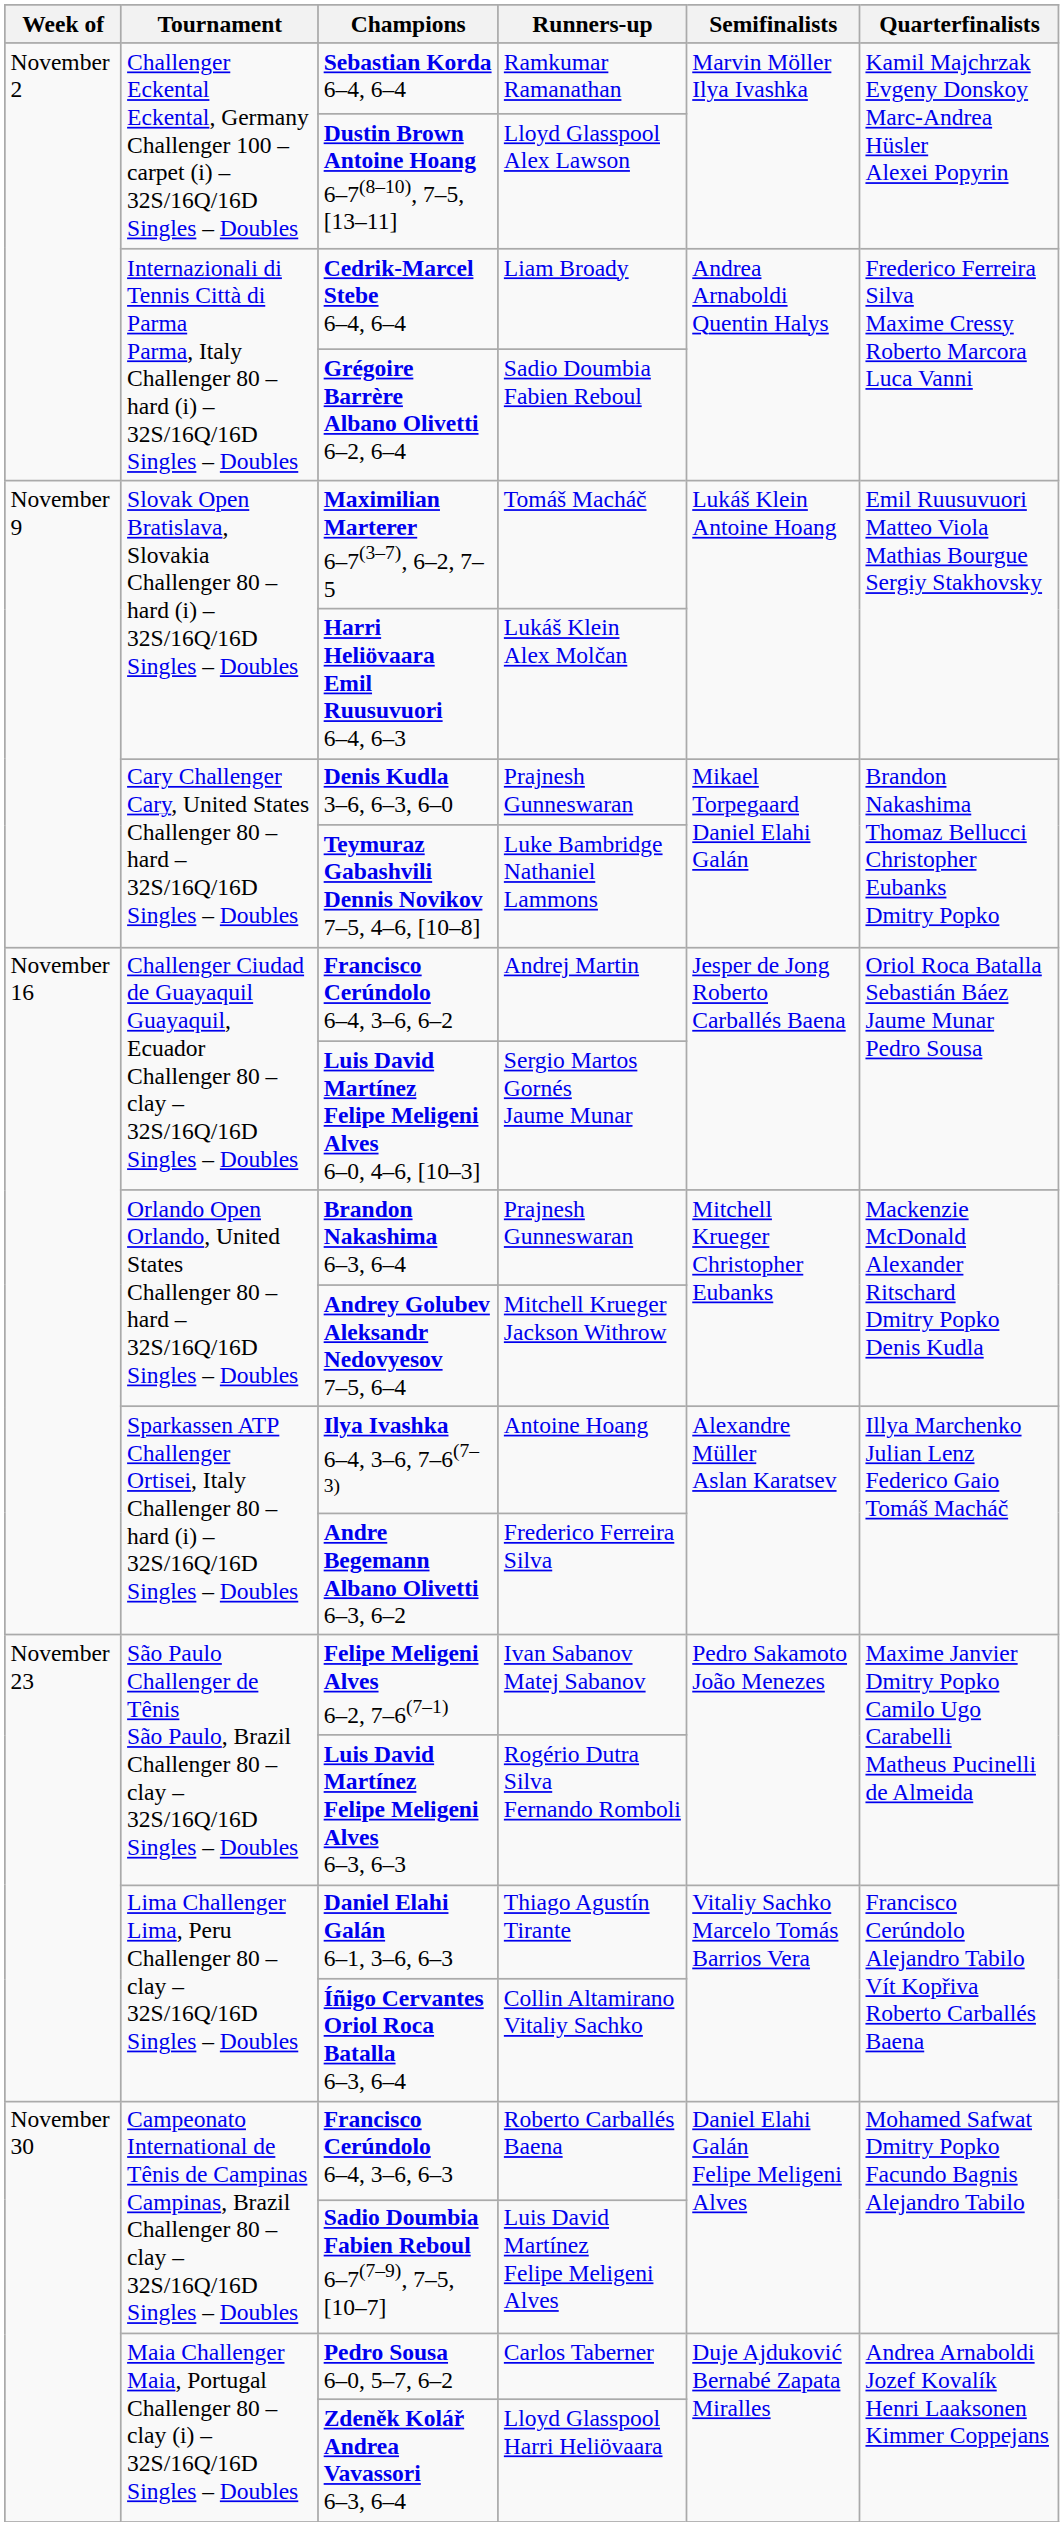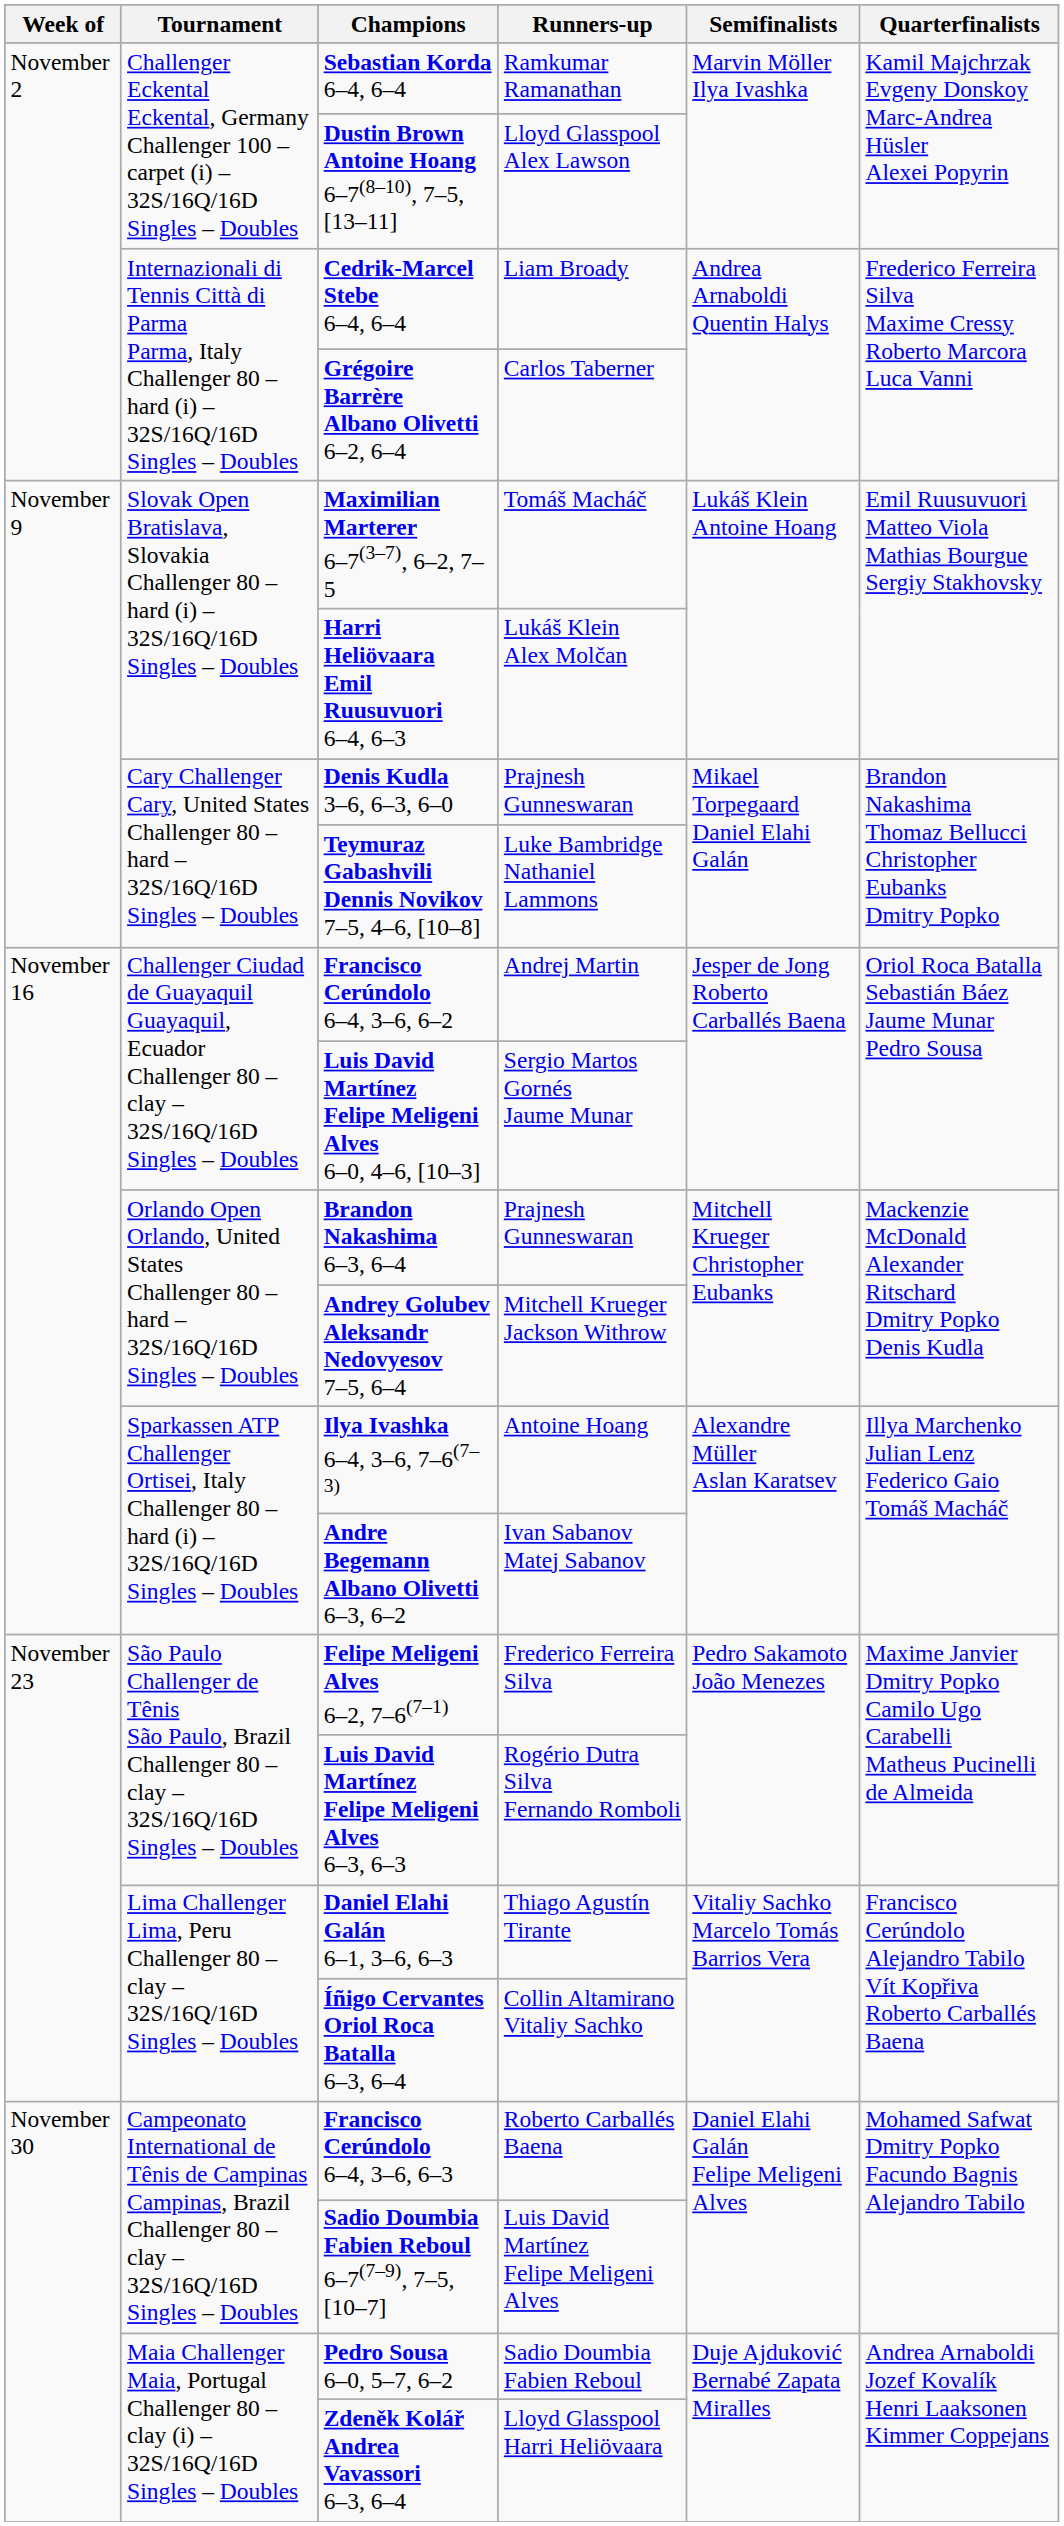 <table class="wikitable" style="font-size:85%;">
 <tr>
 <th width="75">Week of</th>
 <th width="230">Tournament</th>
 <th width="210">Champions</th>
 <th width="210">Runners-up</th>
 <th width="170">Semifinalists</th>
 <th width="170">Quarterfinalists</th>
 </tr>
 <tr valign=top>
 <td rowspan=4>November 2</td>
 <td rowspan=2><a href='#'>Challenger Eckental</a><br><a href='#'>Eckental</a>, Germany <br> Challenger 100 – carpet (i) – 32S/16Q/16D<br><a href='#'>Singles</a> – <a href='#'>Doubles</a></td>
 <td> <strong><a href='#'>Sebastian Korda</a></strong><br>6–4, 6–4</td>
 <td> <a href='#'>Ramkumar Ramanathan</a></td>
 <td rowspan=2> <a href='#'>Marvin Möller</a> <br>  <a href='#'>Ilya Ivashka</a></td>
 <td rowspan=2> <a href='#'>Kamil Majchrzak</a> <br> <a href='#'>Evgeny Donskoy</a> <br> <a href='#'>Marc-Andrea Hüsler</a> <br>  <a href='#'>Alexei Popyrin</a></td>
 </tr>
 <tr valign=top>
 <td> <strong><a href='#'>Dustin Brown</a></strong><br> <strong><a href='#'>Antoine Hoang</a></strong><br>6–7<sup>(8–10)</sup>, 7–5, [13–11]</td>
 <td> <a href='#'>Lloyd Glasspool</a><br> <a href='#'>Alex Lawson</a></td>
 </tr>
 <tr valign=top>
 <td rowspan=2><a href='#'>Internazionali di Tennis Città di Parma</a><br><a href='#'>Parma</a>, Italy <br> Challenger 80 – hard (i) – 32S/16Q/16D<br><a href='#'>Singles</a> – <a href='#'>Doubles</a></td>
 <td> <strong><a href='#'>Cedrik-Marcel Stebe</a></strong><br>6–4, 6–4</td>
 <td> <a href='#'>Liam Broady</a></td>
 <td rowspan=2> <a href='#'>Andrea Arnaboldi</a> <br>  <a href='#'>Quentin Halys</a></td>
 <td rowspan=2> <a href='#'>Frederico Ferreira Silva</a> <br> <a href='#'>Maxime Cressy</a> <br> <a href='#'>Roberto Marcora</a> <br>  <a href='#'>Luca Vanni</a></td>
 </tr>
 <tr valign=top>
 <td> <strong><a href='#'>Grégoire Barrère</a></strong><br> <strong><a href='#'>Albano Olivetti</a></strong><br>6–2, 6–4</td>
-<td> <a href='#'>Sadio Doumbia</a><br> <a href='#'>Fabien Reboul</a></td>
+<td> <a href='#'>Carlos Taberner</a></td>
 </tr>
 <tr valign=top>
 <td rowspan=4>November 9</td>
 <td rowspan=2><a href='#'>Slovak Open</a><br><a href='#'>Bratislava</a>, Slovakia <br> Challenger 80 – hard (i) – 32S/16Q/16D<br><a href='#'>Singles</a> – <a href='#'>Doubles</a></td>
 <td> <strong><a href='#'>Maximilian Marterer</a></strong><br>6–7<sup>(3–7)</sup>, 6–2, 7–5</td>
 <td> <a href='#'>Tomáš Macháč</a></td>
 <td rowspan=2> <a href='#'>Lukáš Klein</a> <br>  <a href='#'>Antoine Hoang</a></td>
 <td rowspan=2> <a href='#'>Emil Ruusuvuori</a> <br> <a href='#'>Matteo Viola</a> <br> <a href='#'>Mathias Bourgue</a> <br>  <a href='#'>Sergiy Stakhovsky</a></td>
 </tr>
 <tr valign=top>
 <td> <strong><a href='#'>Harri Heliövaara</a></strong><br> <strong><a href='#'>Emil Ruusuvuori</a></strong><br>6–4, 6–3</td>
 <td> <a href='#'>Lukáš Klein</a><br> <a href='#'>Alex Molčan</a></td>
 </tr>
 <tr valign=top>
 <td rowspan=2><a href='#'>Cary Challenger</a><br><a href='#'>Cary</a>, United States<br> Challenger 80 – hard – 32S/16Q/16D<br><a href='#'>Singles</a> – <a href='#'>Doubles</a></td>
 <td> <strong><a href='#'>Denis Kudla</a></strong><br>3–6, 6–3, 6–0</td>
 <td> <a href='#'>Prajnesh Gunneswaran</a></td>
 <td rowspan=2> <a href='#'>Mikael Torpegaard</a> <br>  <a href='#'>Daniel Elahi Galán</a></td>
 <td rowspan=2> <a href='#'>Brandon Nakashima</a> <br> <a href='#'>Thomaz Bellucci</a> <br> <a href='#'>Christopher Eubanks</a> <br>  <a href='#'>Dmitry Popko</a></td>
 </tr>
 <tr valign=top>
 <td> <strong><a href='#'>Teymuraz Gabashvili</a></strong><br> <strong><a href='#'>Dennis Novikov</a></strong><br>7–5, 4–6, [10–8]</td>
 <td> <a href='#'>Luke Bambridge</a><br> <a href='#'>Nathaniel Lammons</a></td>
 </tr>
 <tr valign=top>
 <td rowspan=6>November 16</td>
 <td rowspan=2><a href='#'>Challenger Ciudad de Guayaquil</a><br><a href='#'>Guayaquil</a>, Ecuador <br> Challenger 80 – clay – 32S/16Q/16D<br><a href='#'>Singles</a> – <a href='#'>Doubles</a></td>
 <td> <strong><a href='#'>Francisco Cerúndolo</a></strong><br>6–4, 3–6, 6–2</td>
 <td> <a href='#'>Andrej Martin</a></td>
 <td rowspan=2> <a href='#'>Jesper de Jong</a> <br>  <a href='#'>Roberto Carballés Baena</a></td>
 <td rowspan=2> <a href='#'>Oriol Roca Batalla</a> <br> <a href='#'>Sebastián Báez</a> <br> <a href='#'>Jaume Munar</a> <br>  <a href='#'>Pedro Sousa</a></td>
 </tr>
 <tr valign=top>
 <td> <strong><a href='#'>Luis David Martínez</a></strong><br> <strong><a href='#'>Felipe Meligeni Alves</a></strong><br>6–0, 4–6, [10–3]</td>
 <td> <a href='#'>Sergio Martos Gornés</a><br> <a href='#'>Jaume Munar</a></td>
 </tr>
 <tr valign=top>
 <td rowspan=2><a href='#'>Orlando Open</a><br><a href='#'>Orlando</a>, United States<br> Challenger 80 – hard – 32S/16Q/16D<br><a href='#'>Singles</a> – <a href='#'>Doubles</a></td>
 <td> <strong><a href='#'>Brandon Nakashima</a></strong><br>6–3, 6–4</td>
 <td> <a href='#'>Prajnesh Gunneswaran</a></td>
 <td rowspan=2> <a href='#'>Mitchell Krueger</a> <br>  <a href='#'>Christopher Eubanks</a></td>
 <td rowspan=2> <a href='#'>Mackenzie McDonald</a> <br> <a href='#'>Alexander Ritschard</a> <br> <a href='#'>Dmitry Popko</a> <br>  <a href='#'>Denis Kudla</a></td>
 </tr>
 <tr valign=top>
 <td> <strong><a href='#'>Andrey Golubev</a></strong><br> <strong><a href='#'>Aleksandr Nedovyesov</a></strong><br>7–5, 6–4</td>
 <td> <a href='#'>Mitchell Krueger</a><br> <a href='#'>Jackson Withrow</a></td>
 </tr>
 <tr valign=top>
 <td rowspan=2><a href='#'>Sparkassen ATP Challenger</a><br><a href='#'>Ortisei</a>, Italy<br> Challenger 80 – hard (i) – 32S/16Q/16D<br><a href='#'>Singles</a> – <a href='#'>Doubles</a></td>
 <td> <strong><a href='#'>Ilya Ivashka</a></strong><br>6–4, 3–6, 7–6<sup>(7–3)</sup></td>
 <td> <a href='#'>Antoine Hoang</a></td>
 <td rowspan=2> <a href='#'>Alexandre Müller</a> <br>  <a href='#'>Aslan Karatsev</a></td>
 <td rowspan=2> <a href='#'>Illya Marchenko</a> <br> <a href='#'>Julian Lenz</a> <br> <a href='#'>Federico Gaio</a> <br>  <a href='#'>Tomáš Macháč</a></td>
 </tr>
 <tr valign=top>
 <td> <strong><a href='#'>Andre Begemann</a></strong><br> <strong><a href='#'>Albano Olivetti</a></strong><br>6–3, 6–2</td>
-<td> <a href='#'>Frederico Ferreira Silva</a></td>
+<td> <a href='#'>Ivan Sabanov</a><br> <a href='#'>Matej Sabanov</a></td>
 </tr>
 <tr valign=top>
 <td rowspan=4>November 23</td>
 <td rowspan=2><a href='#'>São Paulo Challenger de Tênis</a><br><a href='#'>São Paulo</a>, Brazil<br> Challenger 80 – clay – 32S/16Q/16D<br><a href='#'>Singles</a> – <a href='#'>Doubles</a></td>
 <td> <strong><a href='#'>Felipe Meligeni Alves</a></strong><br>6–2, 7–6<sup>(7–1)</sup></td>
-<td> <a href='#'>Ivan Sabanov</a><br> <a href='#'>Matej Sabanov</a></td>
+<td> <a href='#'>Frederico Ferreira Silva</a></td>
 <td rowspan=2> <a href='#'>Pedro Sakamoto</a><br>  <a href='#'>João Menezes</a></td>
 <td rowspan=2> <a href='#'>Maxime Janvier</a> <br>  <a href='#'>Dmitry Popko</a> <br>  <a href='#'>Camilo Ugo Carabelli</a> <br>  <a href='#'>Matheus Pucinelli de Almeida</a></td>
 </tr>
 <tr valign=top>
 <td> <strong><a href='#'>Luis David Martínez</a></strong><br> <strong><a href='#'>Felipe Meligeni Alves</a></strong><br>6–3, 6–3</td>
 <td> <a href='#'>Rogério Dutra Silva</a><br> <a href='#'>Fernando Romboli</a></td>
 </tr>
 <tr valign=top>
 <td rowspan=2><a href='#'>Lima Challenger</a><br><a href='#'>Lima</a>, Peru<br> Challenger 80 – clay – 32S/16Q/16D<br><a href='#'>Singles</a> – <a href='#'>Doubles</a></td>
 <td> <strong><a href='#'>Daniel Elahi Galán</a></strong><br>6–1, 3–6, 6–3</td>
 <td> <a href='#'>Thiago Agustín Tirante</a></td>
 <td rowspan=2> <a href='#'>Vitaliy Sachko</a> <br>  <a href='#'>Marcelo Tomás Barrios Vera</a></td>
 <td rowspan=2> <a href='#'>Francisco Cerúndolo</a> <br> <a href='#'>Alejandro Tabilo</a> <br>  <a href='#'>Vít Kopřiva</a> <br>  <a href='#'>Roberto Carballés Baena</a></td>
 </tr>
 <tr valign=top>
 <td> <strong><a href='#'>Íñigo Cervantes</a></strong><br> <strong><a href='#'>Oriol Roca Batalla</a></strong><br>6–3, 6–4</td>
 <td> <a href='#'>Collin Altamirano</a><br> <a href='#'>Vitaliy Sachko</a></td>
 </tr>
 <tr valign=top>
 <td rowspan=4>November 30</td>
 <td rowspan=2><a href='#'>Campeonato International de Tênis de Campinas</a><br><a href='#'>Campinas</a>, Brazil<br> Challenger 80 – clay – 32S/16Q/16D<br><a href='#'>Singles</a> – <a href='#'>Doubles</a></td>
 <td> <strong><a href='#'>Francisco Cerúndolo</a></strong><br>6–4, 3–6, 6–3</td>
 <td> <a href='#'>Roberto Carballés Baena</a></td>
 <td rowspan=2> <a href='#'>Daniel Elahi Galán</a> <br>  <a href='#'>Felipe Meligeni Alves</a></td>
 <td rowspan=2> <a href='#'>Mohamed Safwat</a> <br> <a href='#'>Dmitry Popko</a> <br> <a href='#'>Facundo Bagnis</a> <br> <a href='#'>Alejandro Tabilo</a></td>
 </tr>
 <tr valign=top>
 <td> <strong><a href='#'>Sadio Doumbia</a></strong><br> <strong><a href='#'>Fabien Reboul</a></strong><br>6–7<sup>(7–9)</sup>, 7–5, [10–7]</td>
 <td> <a href='#'>Luis David Martínez</a><br> <a href='#'>Felipe Meligeni Alves</a></td>
 </tr>
 <tr valign=top>
 <td rowspan=2><a href='#'>Maia Challenger</a><br><a href='#'>Maia</a>, Portugal<br> Challenger 80 – clay (i) – 32S/16Q/16D<br><a href='#'>Singles</a> – <a href='#'>Doubles</a></td>
 <td> <strong><a href='#'>Pedro Sousa</a></strong><br>6–0, 5–7, 6–2</td>
-<td> <a href='#'>Carlos Taberner</a></td>
+<td> <a href='#'>Sadio Doumbia</a><br> <a href='#'>Fabien Reboul</a></td>
 <td rowspan=2> <a href='#'>Duje Ajduković</a> <br>  <a href='#'>Bernabé Zapata Miralles</a></td>
 <td rowspan=2> <a href='#'>Andrea Arnaboldi</a> <br> <a href='#'>Jozef Kovalík</a> <br>  <a href='#'>Henri Laaksonen</a> <br>  <a href='#'>Kimmer Coppejans</a></td>
 </tr>
 <tr valign=top>
 <td> <strong><a href='#'>Zdeněk Kolář</a></strong><br> <strong><a href='#'>Andrea Vavassori</a></strong><br>6–3, 6–4</td>
 <td> <a href='#'>Lloyd Glasspool</a><br> <a href='#'>Harri Heliövaara</a></td>
 </tr>
 </table>
